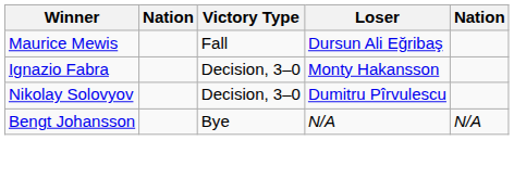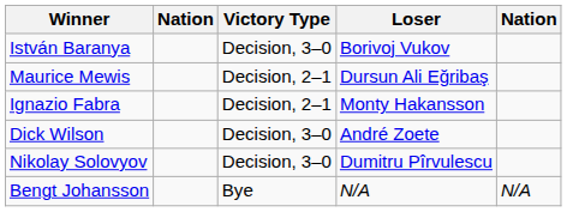 <table class="wikitable sortable" style="text-align:left;">
 <tr>
 <th>Winner</th>
 <th>Nation</th>
 <th>Victory Type</th>
 <th>Loser</th>
 <th>Nation</th>
 </tr>
 <tr>
+<td><a href='#'>István Baranya</a></td>
+<td></td>
+<td>Decision, 3–0</td>
+<td><a href='#'>Borivoj Vukov</a></td>
+<td></td>
+</tr>
+<tr>
 <td><a href='#'>Maurice Mewis</a></td>
 <td></td>
-<td>Fall</td>
+<td>Decision, 2–1</td>
 <td><a href='#'>Dursun Ali Eğribaş</a></td>
 <td></td>
 </tr>
 <tr>
 <td><a href='#'>Ignazio Fabra</a></td>
 <td></td>
+<td>Decision, 2–1</td>
+<td><a href='#'>Monty Hakansson</a></td>
+<td></td>
+</tr>
+<tr>
+<td><a href='#'>Dick Wilson</a></td>
+<td></td>
 <td>Decision, 3–0</td>
-<td><a href='#'>Monty Hakansson</a></td>
+<td><a href='#'>André Zoete</a></td>
 <td></td>
 </tr>
 <tr>
 <td><a href='#'>Nikolay Solovyov</a></td>
 <td></td>
 <td>Decision, 3–0</td>
 <td><a href='#'>Dumitru Pîrvulescu</a></td>
 <td></td>
 </tr>
 <tr>
 <td><a href='#'>Bengt Johansson</a></td>
 <td></td>
 <td>Bye</td>
 <td><em>N/A</em></td>
 <td><em>N/A</em></td>
 </tr>
 </table>
